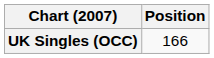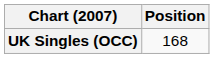 <table class="wikitable plainrowheaders" style="text-align:center">
 <tr>
 <th>Chart (2007)</th>
 <th>Position</th>
 </tr>
 <tr>
 <th scope="row">UK Singles (OCC)</th>
-<td>166</td>
+<td>168</td>
 </tr>
 </table>
